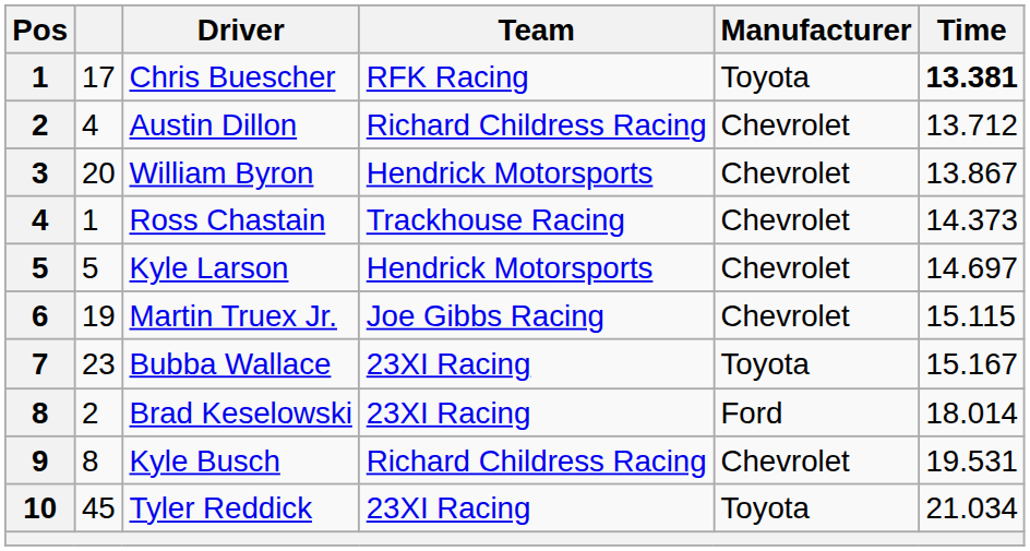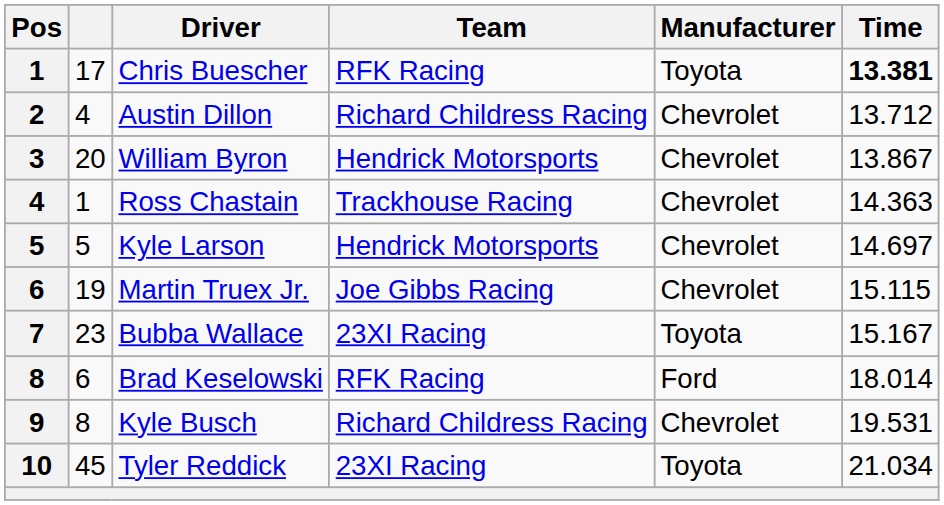 <table class="wikitable" style="font-size:95%">
 <tr>
 <th>Pos</th>
 <th></th>
 <th>Driver</th>
 <th>Team</th>
 <th>Manufacturer</th>
 <th>Time</th>
 </tr>
 <tr>
 <th>1</th>
 <td>17</td>
 <td><a href='#'>Chris Buescher</a></td>
 <td><a href='#'>RFK Racing</a></td>
 <td>Toyota</td>
 <td><strong>13.381</strong></td>
 </tr>
 <tr>
 <th>2</th>
 <td>4</td>
 <td><a href='#'>Austin Dillon</a></td>
 <td><a href='#'>Richard Childress Racing</a></td>
 <td>Chevrolet</td>
 <td>13.712</td>
 </tr>
 <tr>
 <th>3</th>
 <td>20</td>
 <td><a href='#'>William Byron</a></td>
 <td><a href='#'>Hendrick Motorsports</a></td>
 <td>Chevrolet</td>
 <td>13.867</td>
 </tr>
 <tr>
 <th>4</th>
 <td>1</td>
 <td><a href='#'>Ross Chastain</a></td>
 <td><a href='#'>Trackhouse Racing</a></td>
 <td>Chevrolet</td>
-<td>14.373</td>
+<td>14.363</td>
 </tr>
 <tr>
 <th>5</th>
 <td>5</td>
 <td><a href='#'>Kyle Larson</a></td>
 <td><a href='#'>Hendrick Motorsports</a></td>
 <td>Chevrolet</td>
 <td>14.697</td>
 </tr>
 <tr>
 <th>6</th>
 <td>19</td>
 <td><a href='#'>Martin Truex Jr.</a></td>
 <td><a href='#'>Joe Gibbs Racing</a></td>
 <td>Chevrolet</td>
 <td>15.115</td>
 </tr>
 <tr>
 <th>7</th>
 <td>23</td>
 <td><a href='#'>Bubba Wallace</a></td>
 <td><a href='#'>23XI Racing</a></td>
 <td>Toyota</td>
 <td>15.167</td>
 </tr>
 <tr>
 <th>8</th>
-<td>2</td>
+<td>6</td>
 <td><a href='#'>Brad Keselowski</a></td>
-<td><a href='#'>23XI Racing</a></td>
+<td><a href='#'>RFK Racing</a></td>
 <td>Ford</td>
 <td>18.014</td>
 </tr>
 <tr>
 <th>9</th>
 <td>8</td>
 <td><a href='#'>Kyle Busch</a></td>
 <td><a href='#'>Richard Childress Racing</a></td>
 <td>Chevrolet</td>
 <td>19.531</td>
 </tr>
 <tr>
 <th>10</th>
 <td>45</td>
 <td><a href='#'>Tyler Reddick</a></td>
 <td><a href='#'>23XI Racing</a></td>
 <td>Toyota</td>
 <td>21.034</td>
 </tr>
 <tr>
 <th colspan="6"></th>
 </tr>
 </table>
